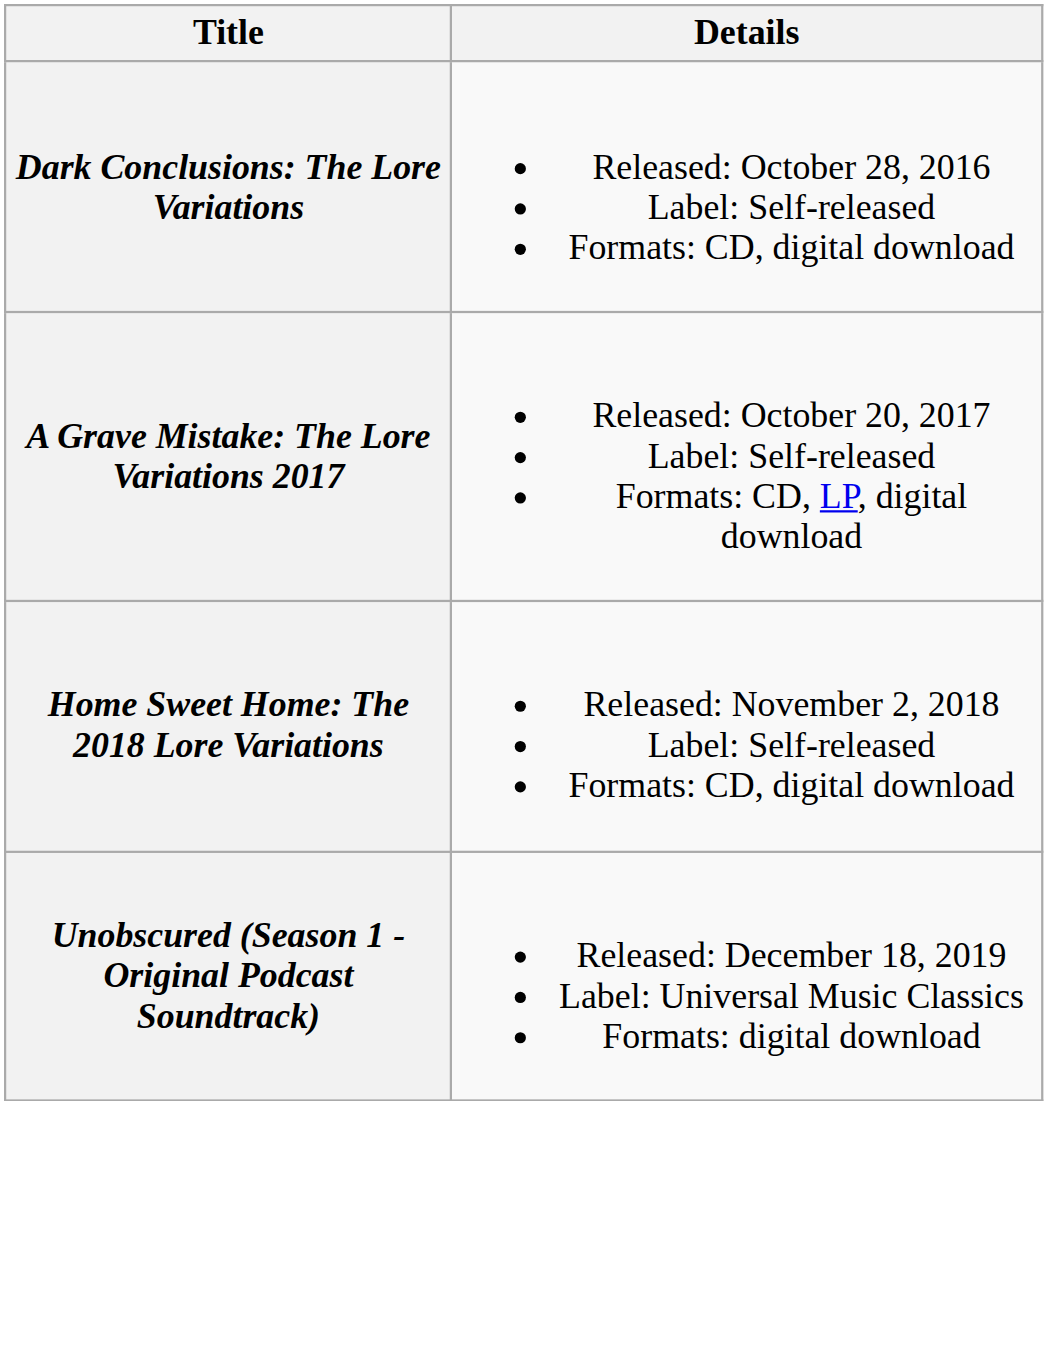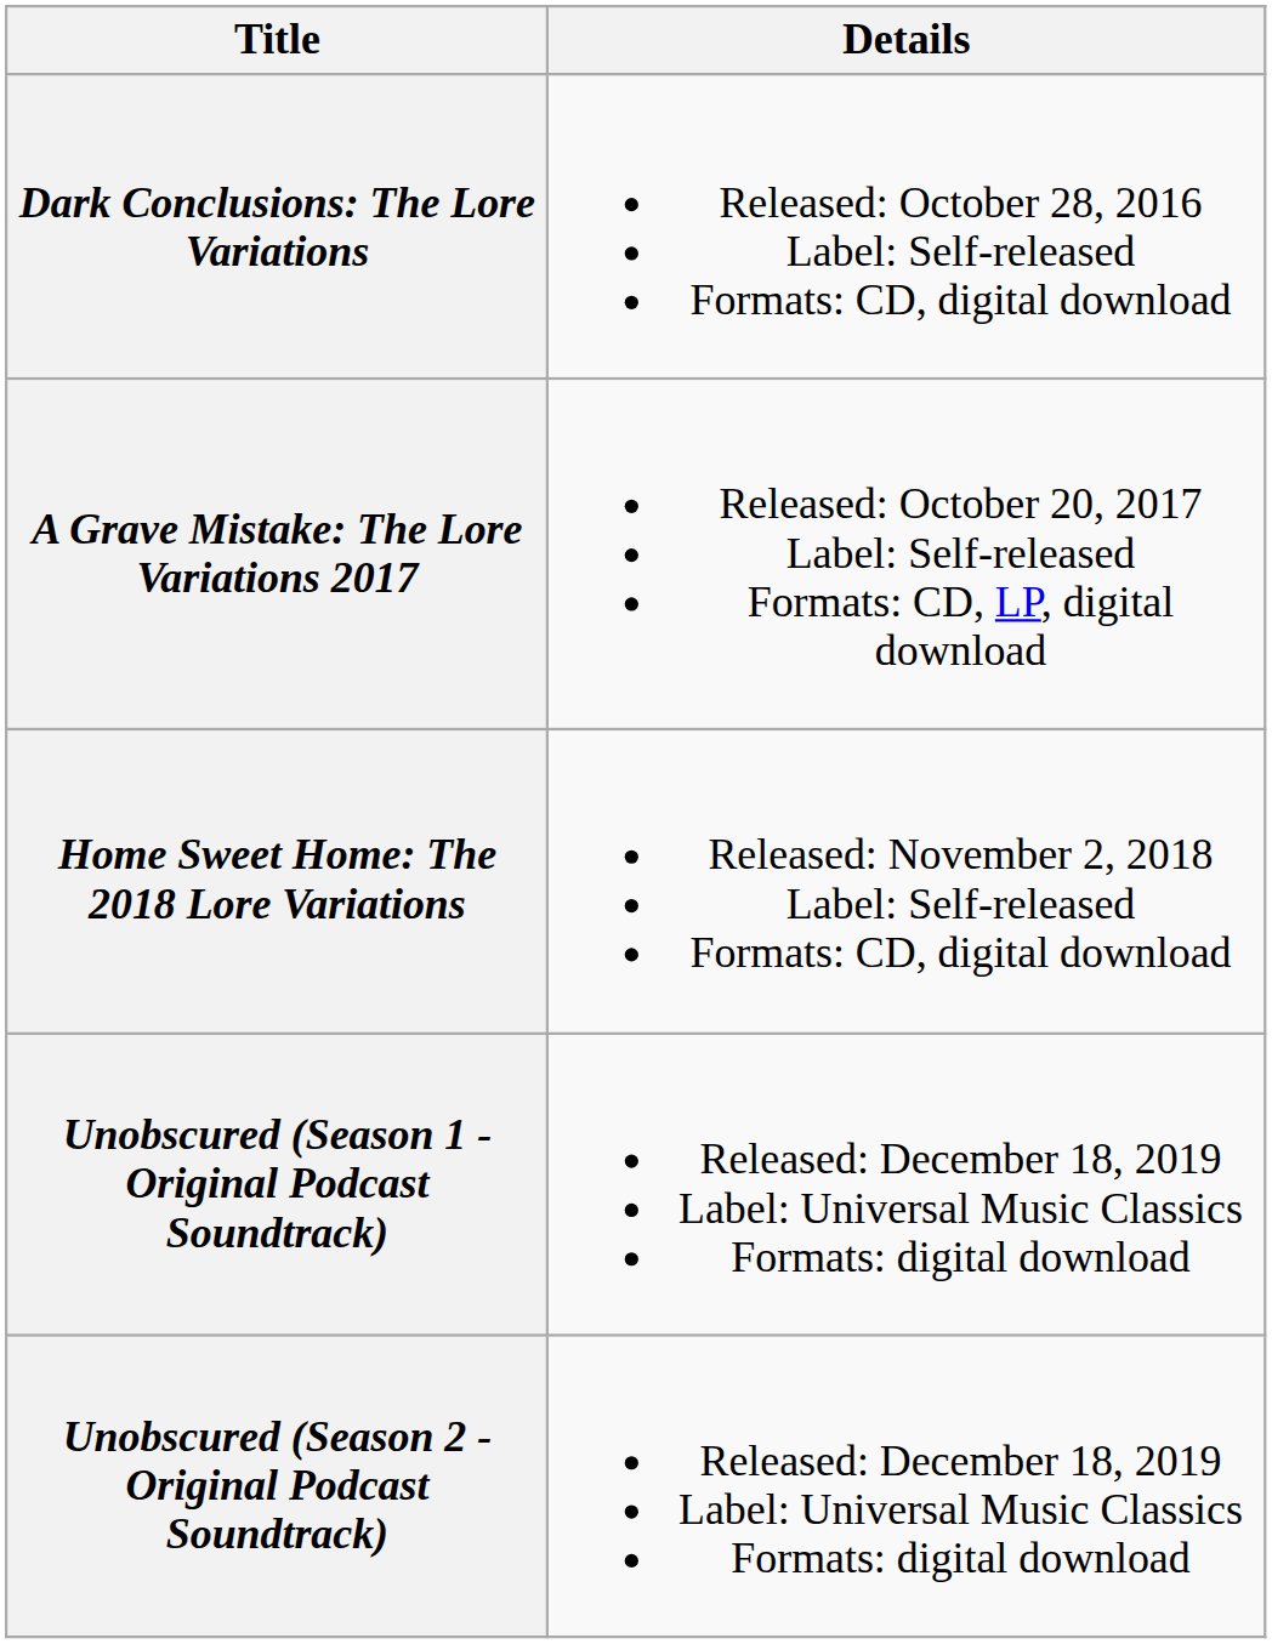 <table class="wikitable plainrowheaders" style="text-align:center;">
 <tr>
 <th scope="col" style="width:12em;">Title</th>
 <th scope="col" style="width:16em;">Details</th>
 </tr>
 <tr>
 <th scope="row"><em>Dark Conclusions: The Lore Variations</em></th>
 <td><br><ul><li>Released: October 28, 2016</li><li>Label: Self-released</li><li>Formats: CD, digital download</li></ul></td>
 </tr>
 <tr>
 <th scope="row"><em>A Grave Mistake: The Lore Variations 2017</em></th>
 <td><br><ul><li>Released: October 20, 2017</li><li>Label: Self-released</li><li>Formats: CD, <a href='#'>LP</a>, digital download</li></ul></td>
 </tr>
 <tr>
 <th scope="row"><em>Home Sweet Home: The 2018 Lore Variations</em></th>
 <td><br><ul><li>Released: November 2, 2018</li><li>Label: Self-released</li><li>Formats: CD, digital download</li></ul></td>
 </tr>
 <tr>
 <th scope="row"><em>Unobscured (Season 1 - Original Podcast Soundtrack)</em></th>
 <td><br><ul><li>Released: December 18, 2019</li><li>Label: Universal Music Classics</li><li>Formats: digital download</li></ul></td>
 </tr>
+<tr>
+<th scope="row"><em>Unobscured (Season 2 - Original Podcast Soundtrack)</em></th>
+<td><br><ul><li>Released: December 18, 2019</li><li>Label: Universal Music Classics</li><li>Formats: digital download</li></ul></td>
+</tr>
 </table>
